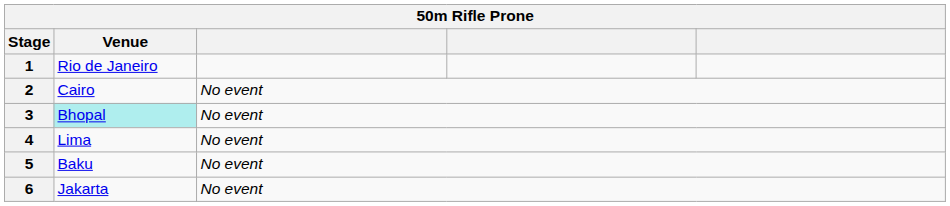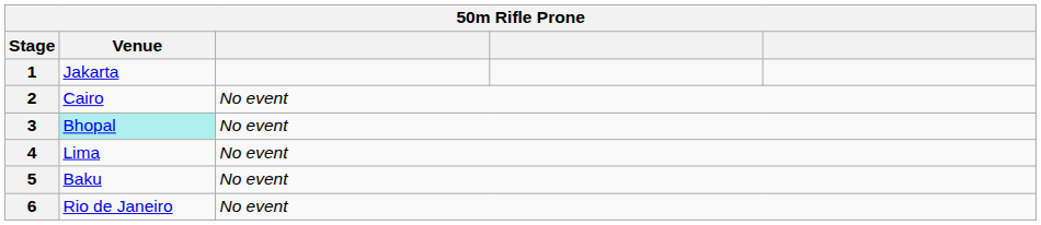 <table class="wikitable">
 <tr>
 <th colspan="5">50m Rifle Prone</th>
 </tr>
 <tr>
 <th>Stage</th>
 <th width=140>Venue</th>
 <th width=250></th>
 <th width=250></th>
 <th width=250></th>
 </tr>
 <tr>
 <th>1</th>
-<td> <a href='#'>Rio de Janeiro</a></td>
+<td> <a href='#'>Jakarta</a></td>
 <td></td>
 <td></td>
 <td></td>
 </tr>
 <tr>
 <th>2</th>
 <td> <a href='#'>Cairo</a></td>
 <td colspan="3"><em>No event</em></td>
 </tr>
 <tr>
 <th>3</th>
 <td style="background: paleturquoise;"> <a href='#'>Bhopal</a></td>
 <td colspan="3"><em>No event</em></td>
 </tr>
 <tr>
 <th>4</th>
 <td> <a href='#'>Lima</a></td>
 <td colspan="3"><em>No event</em></td>
 </tr>
 <tr>
 <th>5</th>
 <td> <a href='#'>Baku</a></td>
 <td colspan="3"><em>No event</em></td>
 </tr>
 <tr>
 <th>6</th>
-<td> <a href='#'>Jakarta</a></td>
+<td> <a href='#'>Rio de Janeiro</a></td>
 <td colspan="3"><em>No event</em></td>
 </tr>
 </table>
